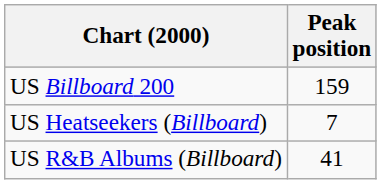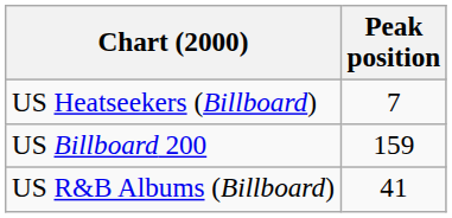 <table Class = "wikitable sortable">
 <tr>
 <th>Chart (2000)</th>
 <th>Peak<br>position</th>
 </tr>
 <tr>
+<td>US <a href='#'>Heatseekers</a> (<em><a href='#'>Billboard</a></em>)</td>
+<td align=center>7</td>
+</tr>
+<tr>
 <td>US <a href='#'><em>Billboard</em> 200</a></td>
 <td align=center>159</td>
-</tr>
-<tr>
-<td>US <a href='#'>Heatseekers</a> (<em><a href='#'>Billboard</a></em>)</td>
-<td align=center>7</td>
 </tr>
 <tr>
 <td>US <a href='#'>R&B Albums</a> (<em>Billboard</em>)</td>
 <td align=center>41</td>
 </tr>
 </table>
